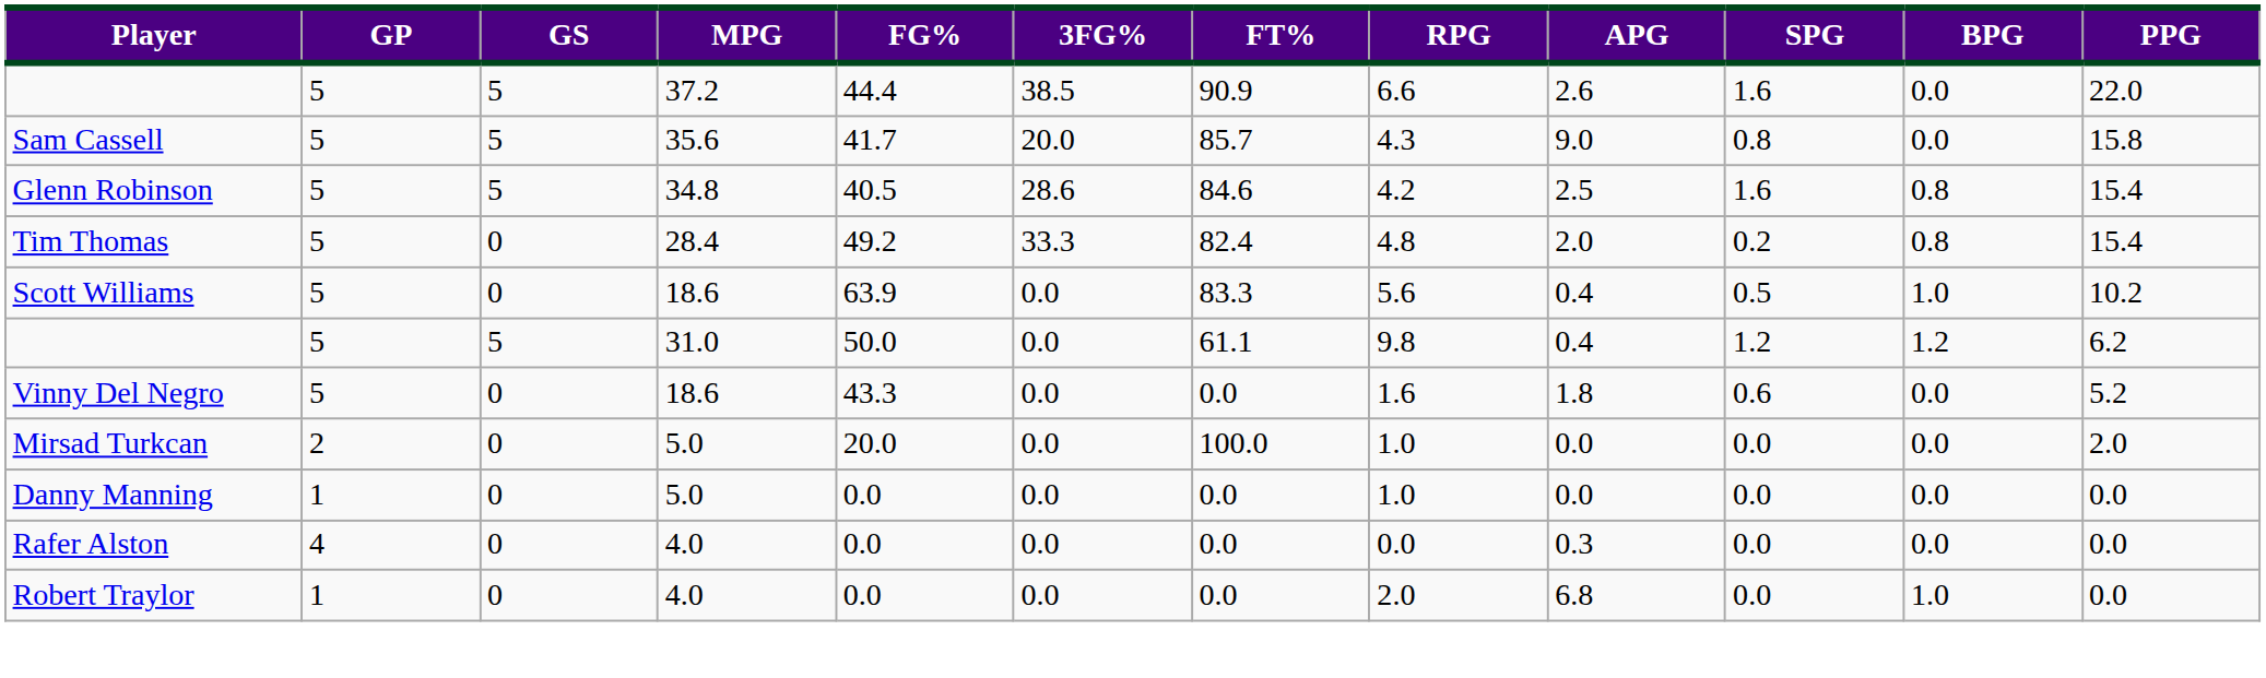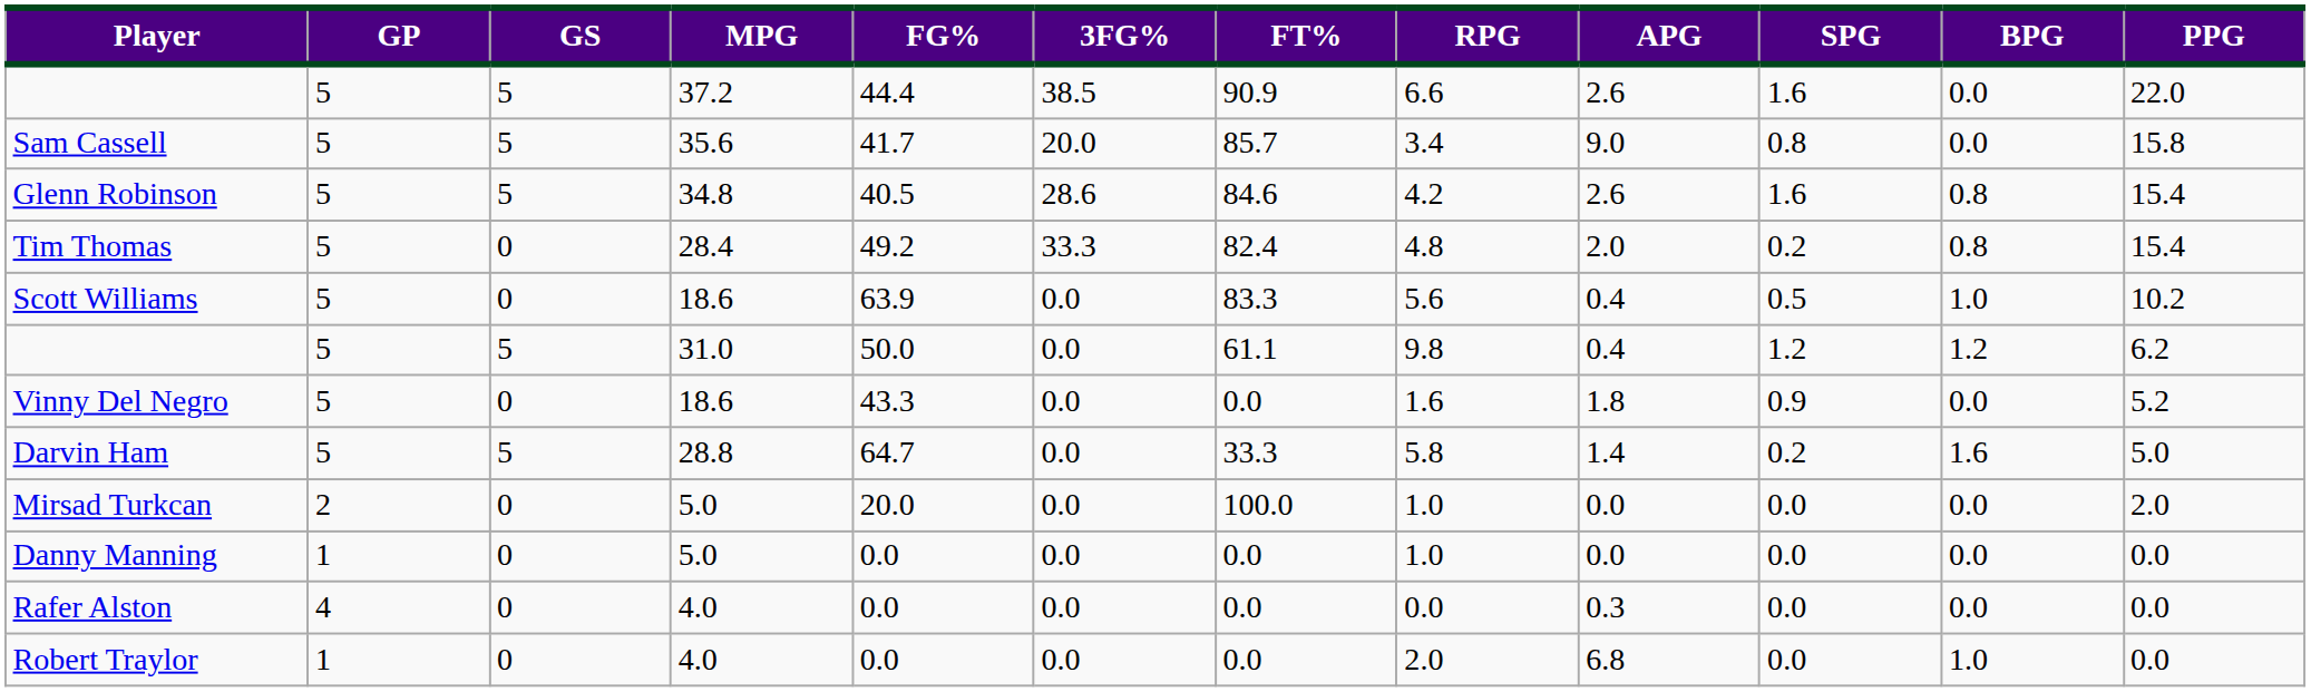 <table class="wikitable sortable" style="font-size: 90%">
 <tr>
 <th style="background:#4B0082; color:#FFFFFF; border-top:#00471B 3px solid; border-bottom:#00471B 3px solid;" width="10%">Player</th>
 <th style="background:#4B0082; color:#FFFFFF; border-top:#00471B 3px solid; border-bottom:#00471B 3px solid;" width="6%">GP</th>
 <th style="background:#4B0082; color:#FFFFFF; border-top:#00471B 3px solid; border-bottom:#00471B 3px solid;" width="6%">GS</th>
 <th style="background:#4B0082; color:#FFFFFF; border-top:#00471B 3px solid; border-bottom:#00471B 3px solid;" width="6%">MPG</th>
 <th style="background:#4B0082; color:#FFFFFF; border-top:#00471B 3px solid; border-bottom:#00471B 3px solid;"width="6%">FG%</th>
 <th style="background:#4B0082; color:#FFFFFF; border-top:#00471B 3px solid; border-bottom:#00471B 3px solid;" width="6%">3FG%</th>
 <th style="background:#4B0082; color:#FFFFFF; border-top:#00471B 3px solid; border-bottom:#00471B 3px solid;" width="6%">FT%</th>
 <th style="background:#4B0082; color:#FFFFFF; border-top:#00471B 3px solid; border-bottom:#00471B 3px solid;"width="6%">RPG</th>
 <th style="background:#4B0082; color:#FFFFFF; border-top:#00471B 3px solid; border-bottom:#00471B 3px solid;"width="6%">APG</th>
 <th style="background:#4B0082; color:#FFFFFF; border-top:#00471B 3px solid; border-bottom:#00471B 3px solid;"width="6%">SPG</th>
 <th style="background:#4B0082; color:#FFFFFF; border-top:#00471B 3px solid; border-bottom:#00471B 3px solid;"width="6%">BPG</th>
 <th style="background:#4B0082; color:#FFFFFF; border-top:#00471B 3px solid; border-bottom:#00471B 3px solid;"width="6%">PPG</th>
 </tr>
 <tr>
 <td></td>
 <td>5</td>
 <td>5</td>
 <td>37.2</td>
 <td>44.4</td>
 <td>38.5</td>
 <td>90.9</td>
 <td>6.6</td>
 <td>2.6</td>
 <td>1.6</td>
 <td>0.0</td>
 <td>22.0</td>
 </tr>
 <tr>
 <td><a href='#'>Sam Cassell</a></td>
 <td>5</td>
 <td>5</td>
 <td>35.6</td>
 <td>41.7</td>
 <td>20.0</td>
 <td>85.7</td>
-<td>4.3</td>
+<td>3.4</td>
 <td>9.0</td>
 <td>0.8</td>
 <td>0.0</td>
 <td>15.8</td>
 </tr>
 <tr>
 <td><a href='#'>Glenn Robinson</a></td>
 <td>5</td>
 <td>5</td>
 <td>34.8</td>
 <td>40.5</td>
 <td>28.6</td>
 <td>84.6</td>
 <td>4.2</td>
-<td>2.5</td>
+<td>2.6</td>
 <td>1.6</td>
 <td>0.8</td>
 <td>15.4</td>
 </tr>
 <tr>
 <td><a href='#'>Tim Thomas</a></td>
 <td>5</td>
 <td>0</td>
 <td>28.4</td>
 <td>49.2</td>
 <td>33.3</td>
 <td>82.4</td>
 <td>4.8</td>
 <td>2.0</td>
 <td>0.2</td>
 <td>0.8</td>
 <td>15.4</td>
 </tr>
 <tr>
 <td><a href='#'>Scott Williams</a></td>
 <td>5</td>
 <td>0</td>
 <td>18.6</td>
 <td>63.9</td>
 <td>0.0</td>
 <td>83.3</td>
 <td>5.6</td>
 <td>0.4</td>
 <td>0.5</td>
 <td>1.0</td>
 <td>10.2</td>
 </tr>
 <tr>
 <td></td>
 <td>5</td>
 <td>5</td>
 <td>31.0</td>
 <td>50.0</td>
 <td>0.0</td>
 <td>61.1</td>
 <td>9.8</td>
 <td>0.4</td>
 <td>1.2</td>
 <td>1.2</td>
 <td>6.2</td>
 </tr>
 <tr>
 <td><a href='#'>Vinny Del Negro</a></td>
 <td>5</td>
 <td>0</td>
 <td>18.6</td>
 <td>43.3</td>
 <td>0.0</td>
 <td>0.0</td>
 <td>1.6</td>
 <td>1.8</td>
-<td>0.6</td>
+<td>0.9</td>
 <td>0.0</td>
 <td>5.2</td>
+</tr>
+<tr>
+<td><a href='#'>Darvin Ham</a></td>
+<td>5</td>
+<td>5</td>
+<td>28.8</td>
+<td>64.7</td>
+<td>0.0</td>
+<td>33.3</td>
+<td>5.8</td>
+<td>1.4</td>
+<td>0.2</td>
+<td>1.6</td>
+<td>5.0</td>
 </tr>
 <tr>
 <td><a href='#'>Mirsad Turkcan</a></td>
 <td>2</td>
 <td>0</td>
 <td>5.0</td>
 <td>20.0</td>
 <td>0.0</td>
 <td>100.0</td>
 <td>1.0</td>
 <td>0.0</td>
 <td>0.0</td>
 <td>0.0</td>
 <td>2.0</td>
 </tr>
 <tr>
 <td><a href='#'>Danny Manning</a></td>
 <td>1</td>
 <td>0</td>
 <td>5.0</td>
 <td>0.0</td>
 <td>0.0</td>
 <td>0.0</td>
 <td>1.0</td>
 <td>0.0</td>
 <td>0.0</td>
 <td>0.0</td>
 <td>0.0</td>
 </tr>
 <tr>
 <td><a href='#'>Rafer Alston</a></td>
 <td>4</td>
 <td>0</td>
 <td>4.0</td>
 <td>0.0</td>
 <td>0.0</td>
 <td>0.0</td>
 <td>0.0</td>
 <td>0.3</td>
 <td>0.0</td>
 <td>0.0</td>
 <td>0.0</td>
 </tr>
 <tr>
 <td><a href='#'>Robert Traylor</a></td>
 <td>1</td>
 <td>0</td>
 <td>4.0</td>
 <td>0.0</td>
 <td>0.0</td>
 <td>0.0</td>
 <td>2.0</td>
 <td>6.8</td>
 <td>0.0</td>
 <td>1.0</td>
 <td>0.0</td>
 </tr>
 </table>
